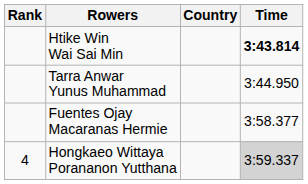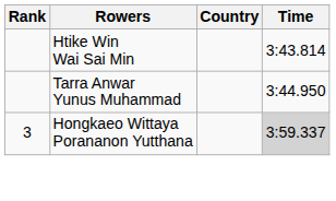 <table class="wikitable" style="text-align:center;">
 <tr>
 <th>Rank</th>
 <th>Rowers</th>
 <th>Country</th>
 <th>Time</th>
 </tr>
 <tr>
 <td></td>
 <td align=left>Htike Win<br>Wai Sai Min</td>
 <td align=left></td>
-<td><strong>3:43.814</strong></td>
+<td>3:43.814</td>
 </tr>
 <tr>
 <td></td>
 <td align=left>Tarra Anwar<br>Yunus Muhammad</td>
 <td align=left></td>
 <td>3:44.950</td>
 </tr>
 <tr>
-<td></td>
-<td align=left>Fuentes Ojay<br>Macaranas Hermie</td>
-<td align=left></td>
-<td>3:58.377</td>
-</tr>
-<tr>
-<td>4</td>
+<td>3</td>
 <td align=left>Hongkaeo Wittaya<br>Porananon Yutthana</td>
 <td align=left></td>
 <td style="background: lightgrey;">3:59.337</td>
 </tr>
 </table>
